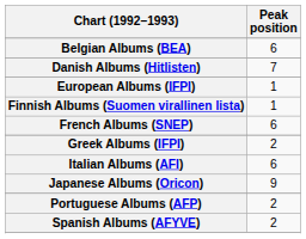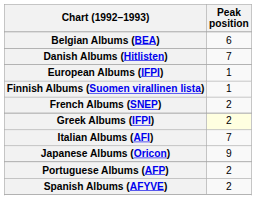 <table class="wikitable sortable plainrowheaders" style="text-align:center">
 <tr>
 <th scope="col">Chart (1992–1993)</th>
 <th scope="col">Peak<br>position</th>
 </tr>
 <tr>
 </tr>
 <tr>
 </tr>
 <tr>
 <th scope="row">Belgian Albums (<a href='#'>BEA</a>)</th>
 <td>6</td>
 </tr>
 <tr>
 </tr>
 <tr>
 <th scope="row">Danish Albums (<a href='#'>Hitlisten</a>)</th>
 <td>7</td>
 </tr>
 <tr>
 </tr>
 <tr>
 <th scope="row">European Albums (<a href='#'>IFPI</a>)</th>
 <td>1</td>
 </tr>
 <tr>
 <th scope="row">Finnish Albums (<a href='#'>Suomen virallinen lista</a>)</th>
 <td>1</td>
 </tr>
 <tr>
 <th scope="row">French Albums (<a href='#'>SNEP</a>)</th>
-<td align="center">6</td>
+<td align="center">2</td>
 </tr>
 <tr>
 </tr>
 <tr>
 <th scope="row">Greek Albums (<a href='#'>IFPI</a>)</th>
-<td>2</td>
+<td style="background: lightyellow;">2</td>
 </tr>
 <tr>
 <th scope="row">Italian Albums (<a href='#'>AFI</a>)</th>
-<td>6</td>
+<td>7</td>
 </tr>
 <tr>
 <th scope="row">Japanese Albums (<a href='#'>Oricon</a>)</th>
 <td>9</td>
 </tr>
 <tr>
 </tr>
 <tr>
 </tr>
 <tr>
 <th scope="row">Portuguese Albums (<a href='#'>AFP</a>)</th>
 <td>2</td>
 </tr>
 <tr>
 <th scope="row">Spanish Albums (<a href='#'>AFYVE</a>)</th>
 <td>2</td>
 </tr>
 <tr>
 </tr>
 <tr>
 </tr>
 <tr>
 </tr>
 <tr>
 </tr>
 </table>
